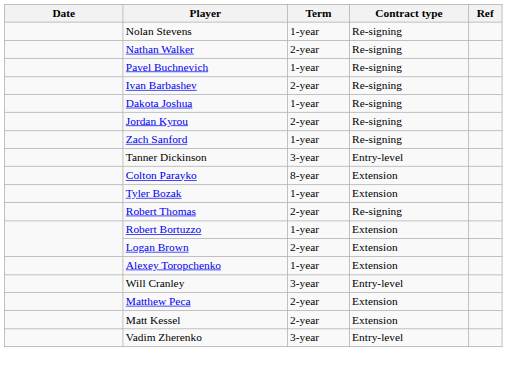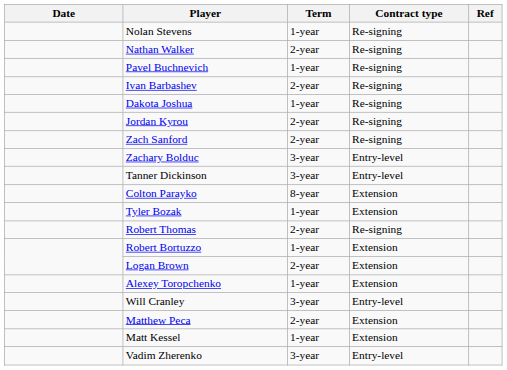 <table class="wikitable">
 <tr>
 <th style="width: 10em;">Date</th>
 <th style="width: 14em;">Player</th>
 <th style="width: 5em;">Term</th>
 <th style="width: 10em;">Contract type</th>
 <th style="width: 2.5em;">Ref</th>
 </tr>
 <tr>
 <td></td>
 <td>Nolan Stevens</td>
 <td>1-year</td>
 <td>Re-signing</td>
 <td></td>
 </tr>
 <tr>
 <td></td>
 <td><a href='#'>Nathan Walker</a></td>
 <td>2-year</td>
 <td>Re-signing</td>
 <td></td>
 </tr>
 <tr>
 <td></td>
 <td><a href='#'>Pavel Buchnevich</a></td>
 <td>1-year</td>
 <td>Re-signing</td>
 <td></td>
 </tr>
 <tr>
 <td></td>
 <td><a href='#'>Ivan Barbashev</a></td>
 <td>2-year</td>
 <td>Re-signing</td>
 <td></td>
 </tr>
 <tr>
 <td></td>
 <td><a href='#'>Dakota Joshua</a></td>
 <td>1-year</td>
 <td>Re-signing</td>
 <td></td>
 </tr>
 <tr>
 <td></td>
 <td><a href='#'>Jordan Kyrou</a></td>
 <td>2-year</td>
 <td>Re-signing</td>
 <td></td>
 </tr>
 <tr>
 <td></td>
 <td><a href='#'>Zach Sanford</a></td>
-<td>1-year</td>
+<td>2-year</td>
 <td>Re-signing</td>
+<td></td>
+</tr>
+<tr>
+<td></td>
+<td><a href='#'>Zachary Bolduc</a></td>
+<td>3-year</td>
+<td>Entry-level</td>
 <td></td>
 </tr>
 <tr>
 <td></td>
 <td>Tanner Dickinson</td>
 <td>3-year</td>
 <td>Entry-level</td>
 <td></td>
 </tr>
 <tr>
 <td></td>
 <td><a href='#'>Colton Parayko</a></td>
 <td>8-year</td>
 <td>Extension</td>
 <td></td>
 </tr>
 <tr>
 <td></td>
 <td><a href='#'>Tyler Bozak</a></td>
 <td>1-year</td>
 <td>Extension</td>
 <td></td>
 </tr>
 <tr>
 <td></td>
 <td><a href='#'>Robert Thomas</a></td>
 <td>2-year</td>
 <td>Re-signing</td>
 <td></td>
 </tr>
 <tr>
 <td rowspan=2></td>
 <td><a href='#'>Robert Bortuzzo</a></td>
 <td>1-year</td>
 <td>Extension</td>
 <td></td>
 </tr>
 <tr>
 <td><a href='#'>Logan Brown</a></td>
 <td>2-year</td>
 <td>Extension</td>
 <td></td>
 </tr>
 <tr>
 <td></td>
 <td><a href='#'>Alexey Toropchenko</a></td>
 <td>1-year</td>
 <td>Extension</td>
 <td></td>
 </tr>
 <tr>
 <td></td>
 <td>Will Cranley</td>
 <td>3-year</td>
 <td>Entry-level</td>
 <td></td>
 </tr>
 <tr>
 <td></td>
 <td><a href='#'>Matthew Peca</a></td>
 <td>2-year</td>
 <td>Extension</td>
 <td></td>
 </tr>
 <tr>
 <td></td>
 <td>Matt Kessel</td>
-<td>2-year</td>
+<td>1-year</td>
 <td>Extension</td>
 <td></td>
 </tr>
 <tr>
 <td></td>
 <td>Vadim Zherenko</td>
 <td>3-year</td>
 <td>Entry-level</td>
 <td></td>
 </tr>
 </table>
